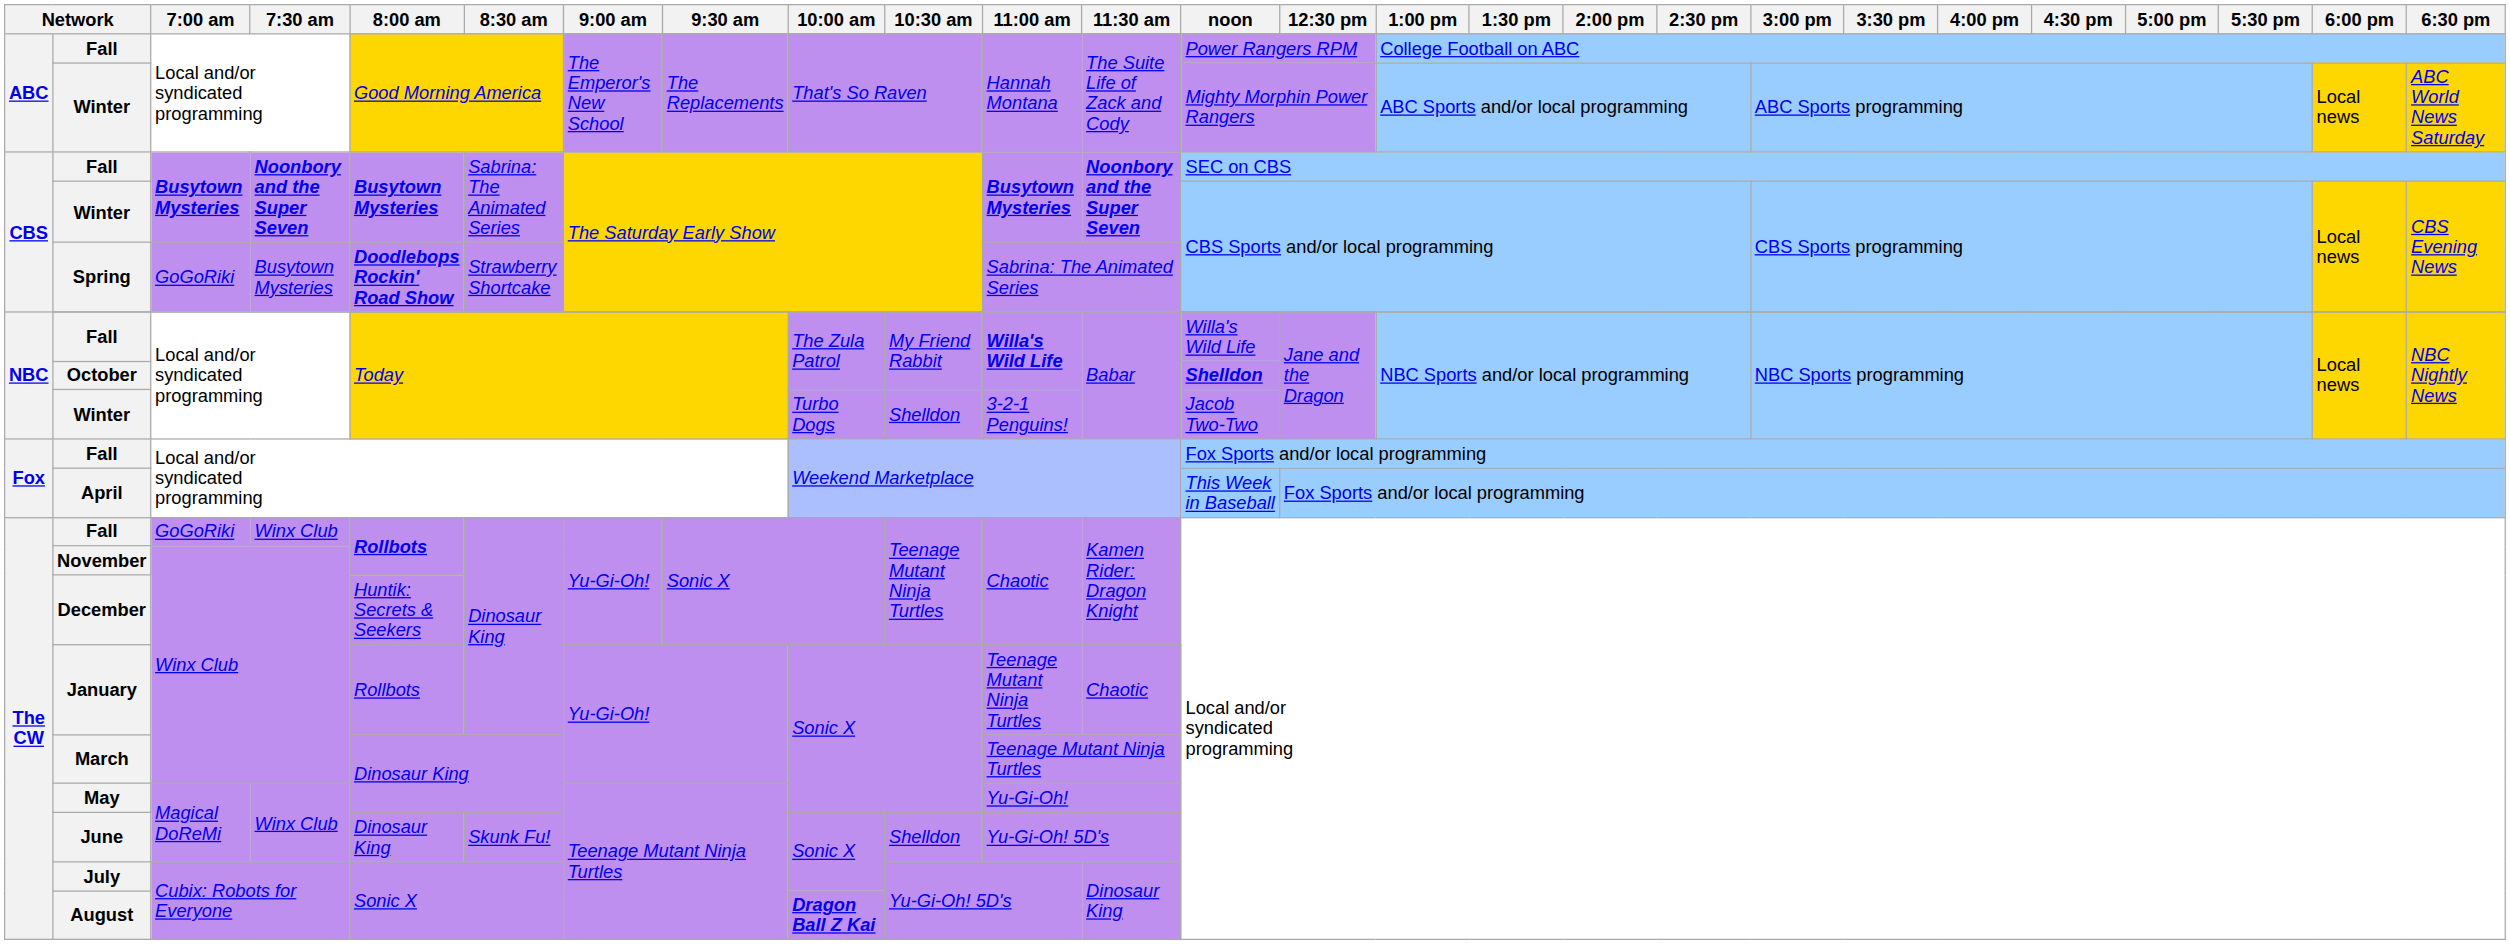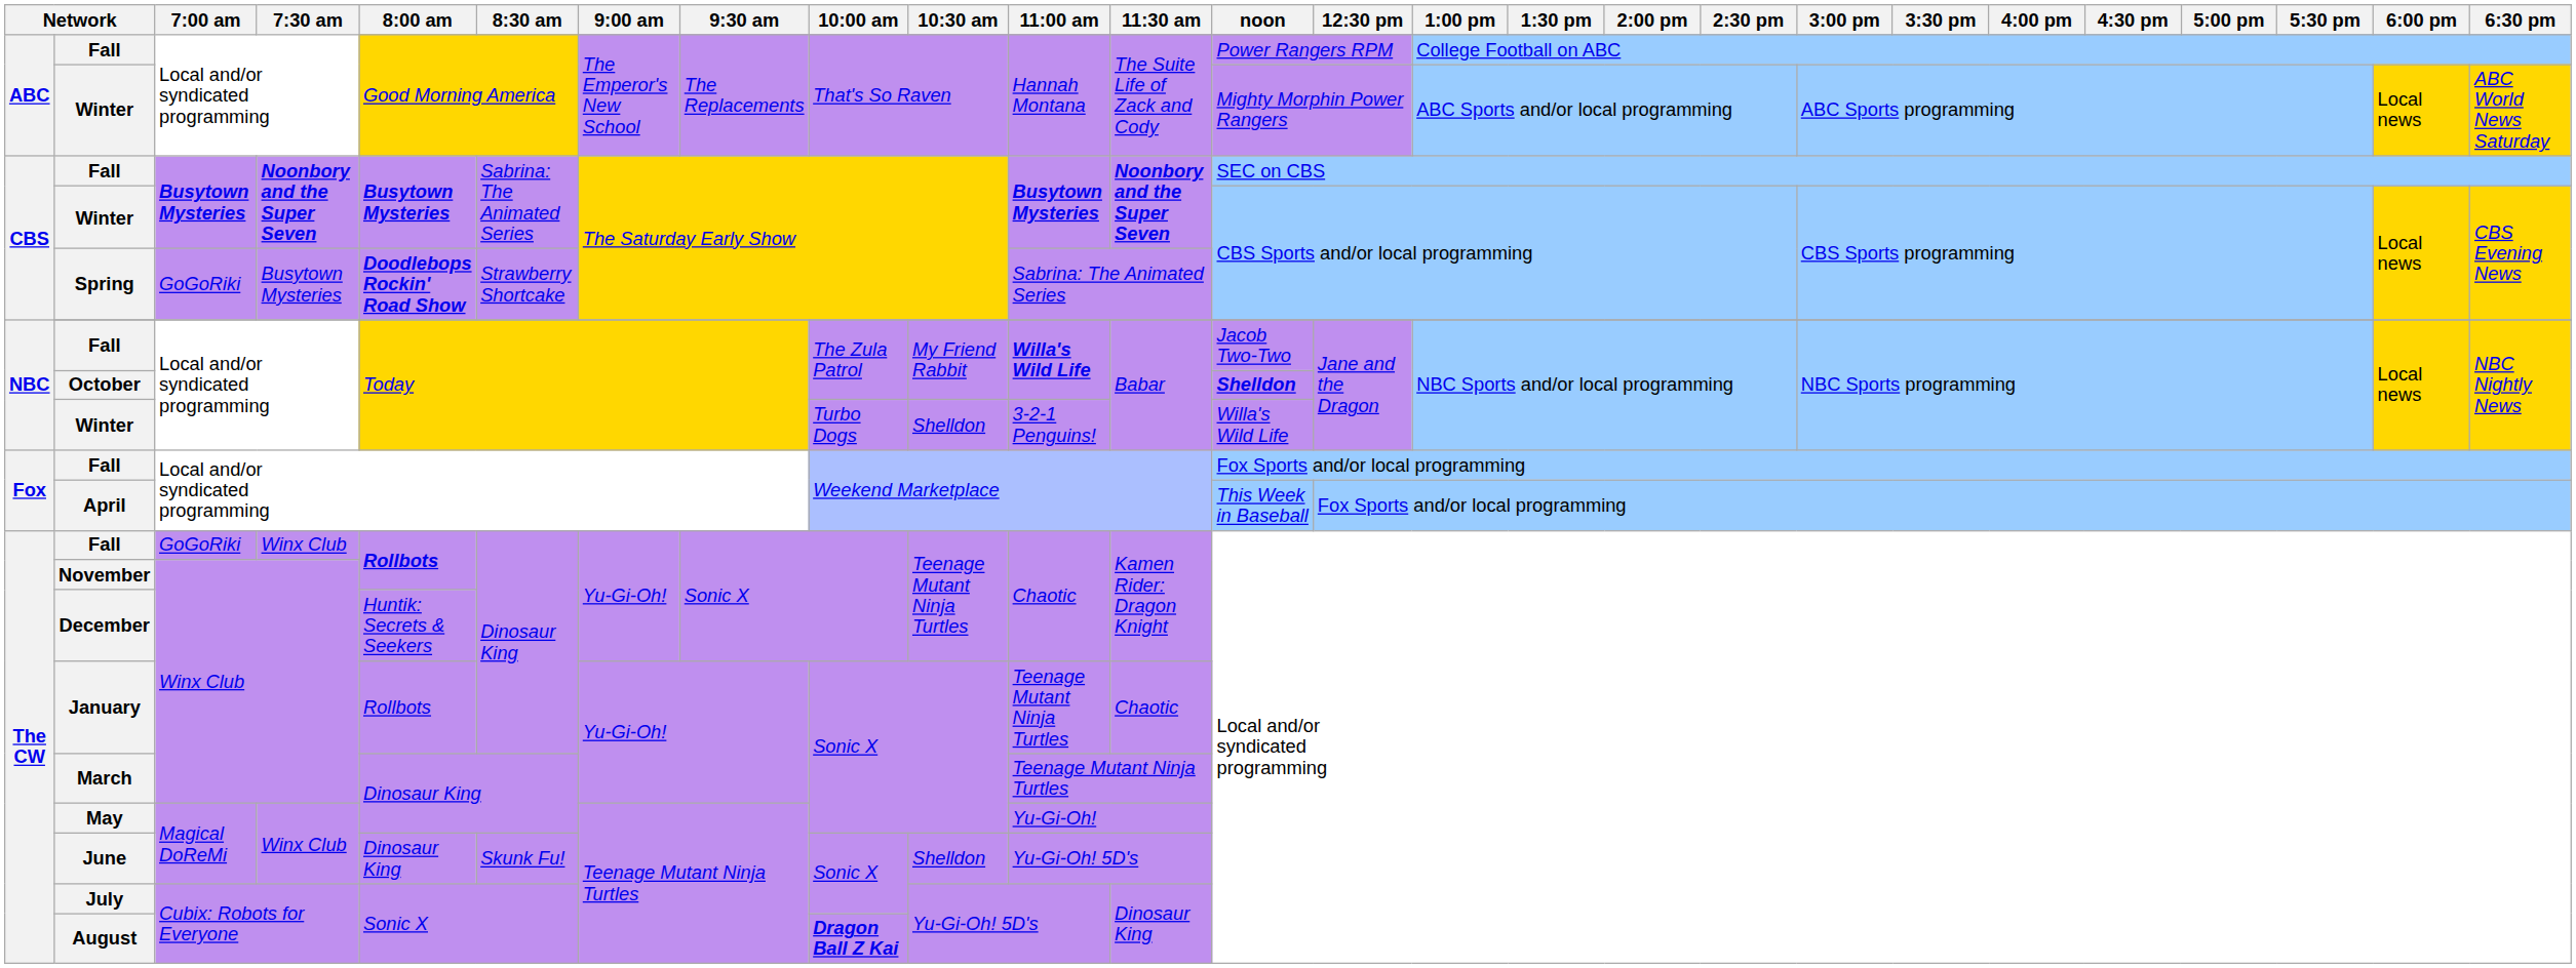 <table class=wikitable style="font-size:90%">
 <tr>
 <th width="1.5%" bgcolor="#C0C0C0" colspan="2">Network</th>
 <th width="4%" bgcolor="#C0C0C0">7:00 am</th>
 <th width="4%" bgcolor="#C0C0C0">7:30 am</th>
 <th width="4%" bgcolor="#C0C0C0">8:00 am</th>
 <th width="4%" bgcolor="#C0C0C0">8:30 am</th>
 <th width="4%" bgcolor="#C0C0C0">9:00 am</th>
 <th width="4%" bgcolor="#C0C0C0">9:30 am</th>
 <th width="4%" bgcolor="#C0C0C0">10:00 am</th>
 <th width="4%" bgcolor="#C0C0C0">10:30 am</th>
 <th width="4%" bgcolor="#C0C0C0">11:00 am</th>
 <th width="4%" bgcolor="#C0C0C0">11:30 am</th>
 <th width="4%" bgcolor="#C0C0C0">noon</th>
 <th width="4%" bgcolor="#C0C0C0">12:30 pm</th>
 <th width="4%" bgcolor="#C0C0C0">1:00 pm</th>
 <th width="4%" bgcolor="#C0C0C0">1:30 pm</th>
 <th width="4%" bgcolor="#C0C0C0">2:00 pm</th>
 <th width="4%" bgcolor="#C0C0C0">2:30 pm</th>
 <th width="4%" bgcolor="#C0C0C0">3:00 pm</th>
 <th width="4%" bgcolor="#C0C0C0">3:30 pm</th>
 <th width="4%" bgcolor="#C0C0C0">4:00 pm</th>
 <th width="4%" bgcolor="#C0C0C0">4:30 pm</th>
 <th width="4%" bgcolor="#C0C0C0">5:00 pm</th>
 <th width="4%" bgcolor="#C0C0C0">5:30 pm</th>
 <th width="4%" bgcolor="#C0C0C0">6:00 pm</th>
 <th width="4%" bgcolor="#C0C0C0">6:30 pm</th>
 </tr>
 <tr>
 <th bgcolor="#C0C0C0" rowspan="2"><a href='#'>ABC</a></th>
 <th>Fall</th>
 <td bgcolor="white" colspan="2" rowspan="2">Local and/or<br>syndicated<br>programming</td>
 <td bgcolor="gold" colspan="2" rowspan="2"><em><a href='#'>Good Morning America</a></em></td>
 <td bgcolor="bf8fef" rowspan="2"><em><a href='#'>The Emperor's New School</a></em> </td>
 <td bgcolor="bf8fef" rowspan="2"><em><a href='#'>The Replacements</a></em> </td>
 <td colspan="2" rowspan="2" bgcolor="bf8fef"><em><a href='#'>That's So Raven</a></em> </td>
 <td rowspan="2" bgcolor="bf8fef"><em><a href='#'>Hannah Montana</a></em> </td>
 <td bgcolor="bf8fef" rowspan="2"><em><a href='#'>The Suite Life of Zack and Cody</a></em> </td>
 <td bgcolor="bf8fef" colspan="2" rowspan="1"><em><a href='#'>Power Rangers RPM</a></em></td>
 <td bgcolor="99ccff" colspan="12" rowspan="1"><a href='#'>College Football on ABC</a></td>
 </tr>
 <tr>
 <th>Winter</th>
 <td bgcolor="bf8fef" colspan="2" rowspan="1"><em><a href='#'>Mighty Morphin Power Rangers</a></em> </td>
 <td bgcolor="99ccff" colspan="4" rowspan="1"><a href='#'>ABC Sports</a> and/or local programming</td>
 <td bgcolor="99ccff" colspan="6" rowspan="1"><a href='#'>ABC Sports</a> programming</td>
 <td bgcolor="gold" rowspan="1">Local news</td>
 <td bgcolor="gold" rowspan="1"><em><a href='#'>ABC World News Saturday</a></em></td>
 </tr>
 <tr>
 <th bgcolor="#C0C0C0" rowspan="3"><a href='#'>CBS</a></th>
 <th>Fall</th>
 <td bgcolor="bf8fef" rowspan="2"><strong><em><a href='#'>Busytown Mysteries</a></em></strong></td>
 <td bgcolor="bf8fef" rowspan="2"><strong><em><a href='#'>Noonbory and the Super Seven</a></em></strong></td>
 <td bgcolor="bf8fef" rowspan="2"><strong><em><a href='#'>Busytown Mysteries</a></em></strong></td>
 <td bgcolor="bf8fef" rowspan="2"><em><a href='#'>Sabrina: The Animated Series</a></em> </td>
 <td bgcolor="gold" colspan="4" rowspan="3"><em><a href='#'>The Saturday Early Show</a></em></td>
 <td bgcolor="bf8fef" rowspan="2"><strong><em><a href='#'>Busytown Mysteries</a></em></strong></td>
 <td bgcolor="bf8fef" rowspan="2"><strong><em><a href='#'>Noonbory and the Super Seven</a></em></strong></td>
 <td bgcolor="99ccff" rowspan="1" colspan="14"><a href='#'>SEC on CBS</a></td>
 </tr>
 <tr>
 <th>Winter</th>
 <td bgcolor="99ccff" rowspan="2"colspan="6"><a href='#'>CBS Sports</a> and/or local programming</td>
 <td bgcolor="99ccff" rowspan="2"colspan="6"><a href='#'>CBS Sports</a> programming</td>
 <td bgcolor="gold"rowspan="2">Local news</td>
 <td bgcolor="gold"rowspan="2"><em><a href='#'>CBS Evening News</a></em></td>
 </tr>
 <tr>
 <th>Spring</th>
 <td bgcolor="bf8fef" rowspan="1"><em><a href='#'>GoGoRiki</a></em></td>
 <td bgcolor="bf8fef" rowspan="1"><em><a href='#'>Busytown Mysteries</a></em></td>
 <td bgcolor="bf8fef" rowspan="1"><strong><em><a href='#'>Doodlebops Rockin' Road Show</a></em></strong></td>
 <td bgcolor="bf8fef" rowspan="1"><em><a href='#'>Strawberry Shortcake</a></em></td>
 <td bgcolor="bf8fef" colspan="2"rowspan="1"><em><a href='#'>Sabrina: The Animated Series</a></em> </td>
 </tr>
 <tr>
 <th bgcolor="#C0C0C0" rowspan="4"><a href='#'>NBC</a></th>
 </tr>
 <tr>
 <th>Fall</th>
 <td bgcolor="white" rowspan="3"colspan="2">Local and/or<br>syndicated<br>programming</td>
 <td bgcolor="gold" rowspan="3"colspan="4"><em><a href='#'>Today</a></em></td>
 <td bgcolor="bf8fef"rowspan="2"><em><a href='#'>The Zula Patrol</a></em></td>
 <td bgcolor="bf8fef"rowspan="2"><em><a href='#'>My Friend Rabbit</a></em> </td>
 <td bgcolor="bf8fef"rowspan="2"><strong><em><a href='#'>Willa's Wild Life</a></em></strong></td>
 <td bgcolor="bf8fef"rowspan="3"><em><a href='#'>Babar</a></em> </td>
-<td bgcolor="bf8fef"rowspan="1"><em><a href='#'>Willa's Wild Life</a></em></td>
+<td bgcolor="bf8fef"rowspan="1"><em><a href='#'>Jacob Two-Two</a></em></td>
 <td bgcolor="bf8fef"rowspan="3"><em><a href='#'>Jane and the Dragon</a></em> </td>
 <td bgcolor="99ccff" rowspan="3"colspan="4"><a href='#'>NBC Sports</a> and/or local programming</td>
 <td bgcolor="99ccff" rowspan="3"colspan="6"><a href='#'>NBC Sports</a> programming</td>
 <td bgcolor="gold"rowspan="3">Local news</td>
 <td bgcolor="gold"rowspan="3"><em><a href='#'>NBC Nightly News</a></em></td>
 </tr>
 <tr>
 <th>October</th>
 <td bgcolor="bf8fef"rowspan="1"><strong><em><a href='#'>Shelldon</a></em></strong></td>
 </tr>
 <tr>
 <th>Winter</th>
 <td bgcolor="bf8fef"rowspan="1"><em><a href='#'>Turbo Dogs</a></em></td>
 <td bgcolor="bf8fef"rowspan="1"><em><a href='#'>Shelldon</a></em></td>
 <td bgcolor="bf8fef"rowspan="1"><em><a href='#'>3-2-1 Penguins!</a></em> </td>
-<td bgcolor="bf8fef"rowspan="1"><em><a href='#'>Jacob Two-Two</a></em></td>
+<td bgcolor="bf8fef"rowspan="1"><em><a href='#'>Willa's Wild Life</a></em></td>
 </tr>
 <tr>
 <th bgcolor="#C0C0C0" rowspan="2"><a href='#'>Fox</a></th>
 <th>Fall</th>
 <td bgcolor="white" colspan="6"rowspan="2">Local and/or<br>syndicated<br>programming</td>
 <td bgcolor="#abbfff" rowspan="2"colspan="4"><em><a href='#'>Weekend Marketplace</a></em></td>
 <td bgcolor="99ccff" rowspan="1"colspan="14"><a href='#'>Fox Sports</a> and/or local programming</td>
 </tr>
 <tr>
 <th>April</th>
 <td bgcolor="99ccff" rowspan="1"><em><a href='#'>This Week in Baseball</a></em></td>
 <td bgcolor="99ccff" rowspan="1"colspan="13"><a href='#'>Fox Sports</a> and/or local programming</td>
 </tr>
 <tr>
 <th bgcolor="#C0C0C0" rowspan="9"><a href='#'>The CW</a></th>
 <th>Fall</th>
 <td bgcolor="bf8fef" rowspan="1"><em><a href='#'>GoGoRiki</a></em></td>
 <td bgcolor="bf8fef" rowspan="1"><em><a href='#'>Winx Club</a></em> </td>
 <td bgcolor="bf8fef" rowspan="2"><strong><em><a href='#'>Rollbots</a></em></strong></td>
 <td bgcolor="bf8fef" rowspan="4"><em><a href='#'>Dinosaur King</a></em></td>
 <td bgcolor="bf8fef" rowspan="3"><em><a href='#'>Yu-Gi-Oh!</a></em></td>
 <td bgcolor="bf8fef" colspan="2"rowspan="3"><em><a href='#'>Sonic X</a></em> </td>
 <td bgcolor="bf8fef" rowspan="3"><em><a href='#'>Teenage Mutant Ninja Turtles</a></em></td>
 <td bgcolor="bf8fef" rowspan="3"><em><a href='#'>Chaotic</a></em></td>
 <td bgcolor="bf8fef" rowspan="3"><em><a href='#'>Kamen Rider: Dragon Knight</a></em></td>
 <td bgcolor="white" colspan="14"rowspan="9">Local and/or<br>syndicated<br>programming</td>
 </tr>
 <tr>
 <th>November</th>
 <td bgcolor="bf8fef" colspan="2"rowspan="4"><em><a href='#'>Winx Club</a></em> </td>
 </tr>
 <tr>
 <th>December</th>
 <td bgcolor="bf8fef" rowspan="1"><em><a href='#'>Huntik: Secrets & Seekers</a></em> </td>
 </tr>
 <tr>
 <th>January</th>
 <td bgcolor="bf8fef" rowspan="1"><em><a href='#'>Rollbots</a></em></td>
 <td bgcolor="bf8fef" colspan="2"rowspan="2"><em><a href='#'>Yu-Gi-Oh!</a></em></td>
 <td bgcolor="bf8fef" colspan="2"rowspan="3"><em><a href='#'>Sonic X</a></em> </td>
 <td bgcolor="bf8fef" rowspan="1"><em><a href='#'>Teenage Mutant Ninja Turtles</a></em></td>
 <td bgcolor="bf8fef" rowspan="1"><em><a href='#'>Chaotic</a></em></td>
 </tr>
 <tr>
 <th>March</th>
 <td bgcolor="bf8fef" colspan="2"rowspan="2"><em><a href='#'>Dinosaur King</a></em></td>
 <td bgcolor="bf8fef" colspan="2"rowspan="1"><em><a href='#'>Teenage Mutant Ninja Turtles</a></em></td>
 </tr>
 <tr>
 <th>May</th>
 <td bgcolor="bf8fef" rowspan="2"><em><a href='#'>Magical DoReMi</a></em> </td>
 <td bgcolor="bf8fef" rowspan="2"><em><a href='#'>Winx Club</a></em> </td>
 <td bgcolor="bf8fef" colspan="2"rowspan="4"><em><a href='#'>Teenage Mutant Ninja Turtles</a></em> </td>
 <td bgcolor="bf8fef" colspan="2"rowspan="1"><em><a href='#'>Yu-Gi-Oh!</a></em> </td>
 </tr>
 <tr>
 <th>June</th>
 <td bgcolor="bf8fef" rowspan="1"><em><a href='#'>Dinosaur King</a></em> </td>
 <td bgcolor="bf8fef" rowspan="1"><em><a href='#'>Skunk Fu!</a></em></td>
 <td bgcolor="bf8fef" rowspan="2"><em><a href='#'>Sonic X</a></em> </td>
 <td bgcolor="bf8fef"rowspan="1"><em><a href='#'>Shelldon</a></em></td>
 <td bgcolor="bf8fef" colspan="2"rowspan="1"><em><a href='#'>Yu-Gi-Oh! 5D's</a></em></td>
 </tr>
 <tr>
 <th>July</th>
 <td bgcolor="bf8fef" colspan="2"rowspan="2"><em><a href='#'>Cubix: Robots for Everyone</a></em> </td>
 <td bgcolor="bf8fef" colspan="2"rowspan="2"><em><a href='#'>Sonic X</a></em> </td>
 <td bgcolor="bf8fef" colspan="2"rowspan="2"><em><a href='#'>Yu-Gi-Oh! 5D's</a></em></td>
 <td bgcolor="bf8fef" rowspan="2"><em><a href='#'>Dinosaur King</a></em> </td>
 </tr>
 <tr>
 <th>August</th>
 <td bgcolor="bf8fef" rowspan="1"><strong><em><a href='#'>Dragon Ball Z Kai</a></em></strong></td>
 </tr>
 </table>
